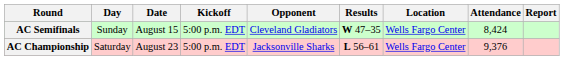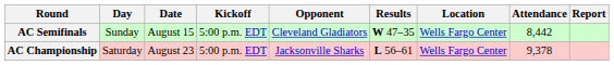 <table class="wikitable" style="font-size: 95%;">
 <tr>
 <th>Round</th>
 <th>Day</th>
 <th>Date</th>
 <th>Kickoff</th>
 <th>Opponent</th>
 <th>Results</th>
 <th>Location</th>
 <th>Attendance</th>
 <th>Report</th>
 </tr>
 <tr style=background:#ccffcc>
 <th align="center">AC Semifinals</th>
 <td align="center">Sunday</td>
 <td align="center">August 15</td>
 <td align="center">5:00 p.m. <a href='#'>EDT</a></td>
 <td align="center"><a href='#'>Cleveland Gladiators</a></td>
 <td align="center"><strong>W</strong> 47–35</td>
 <td align="center"><a href='#'>Wells Fargo Center</a></td>
-<td align="center">8,424</td>
+<td align="center">8,442</td>
 <td align="center"></td>
 </tr>
 <tr style=background:#ffcccc>
 <th align="center">AC Championship</th>
 <td align="center">Saturday</td>
 <td align="center">August 23</td>
 <td align="center">5:00 p.m. <a href='#'>EDT</a></td>
 <td align="center"><a href='#'>Jacksonville Sharks</a></td>
 <td align="center"><strong>L</strong> 56–61</td>
 <td align="center"><a href='#'>Wells Fargo Center</a></td>
-<td align="center">9,376</td>
+<td align="center">9,378</td>
 <td align="center"></td>
 </tr>
 </table>
